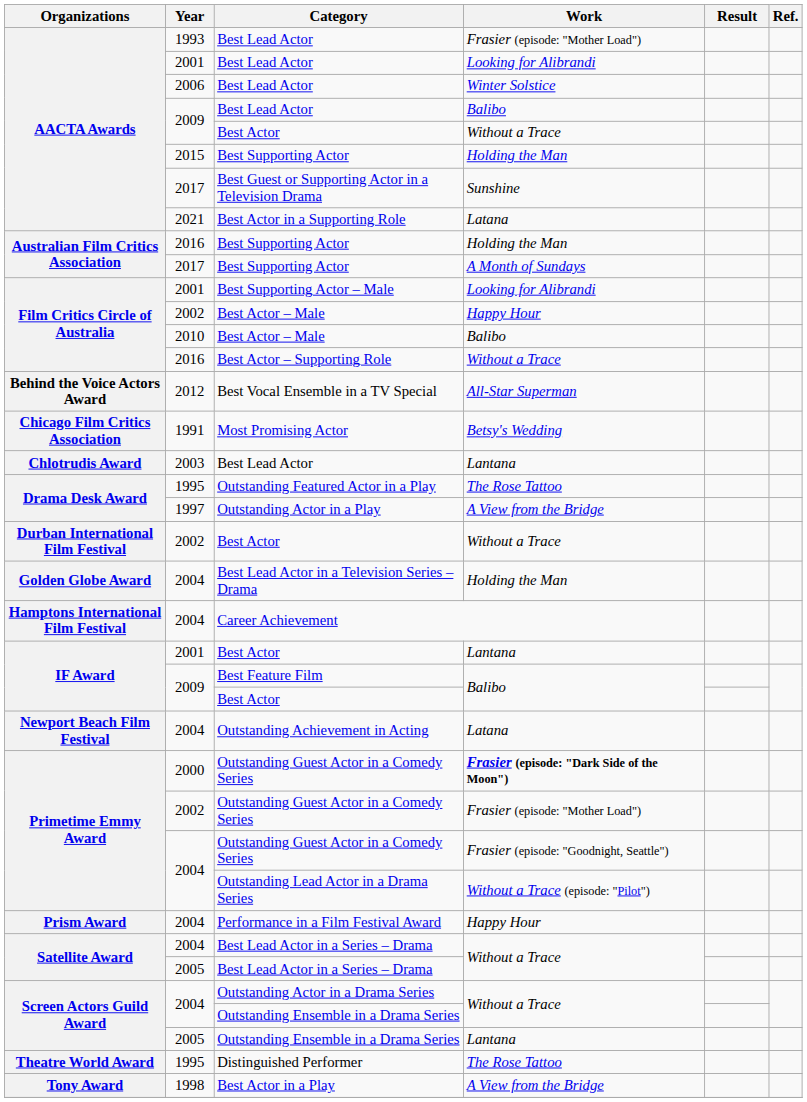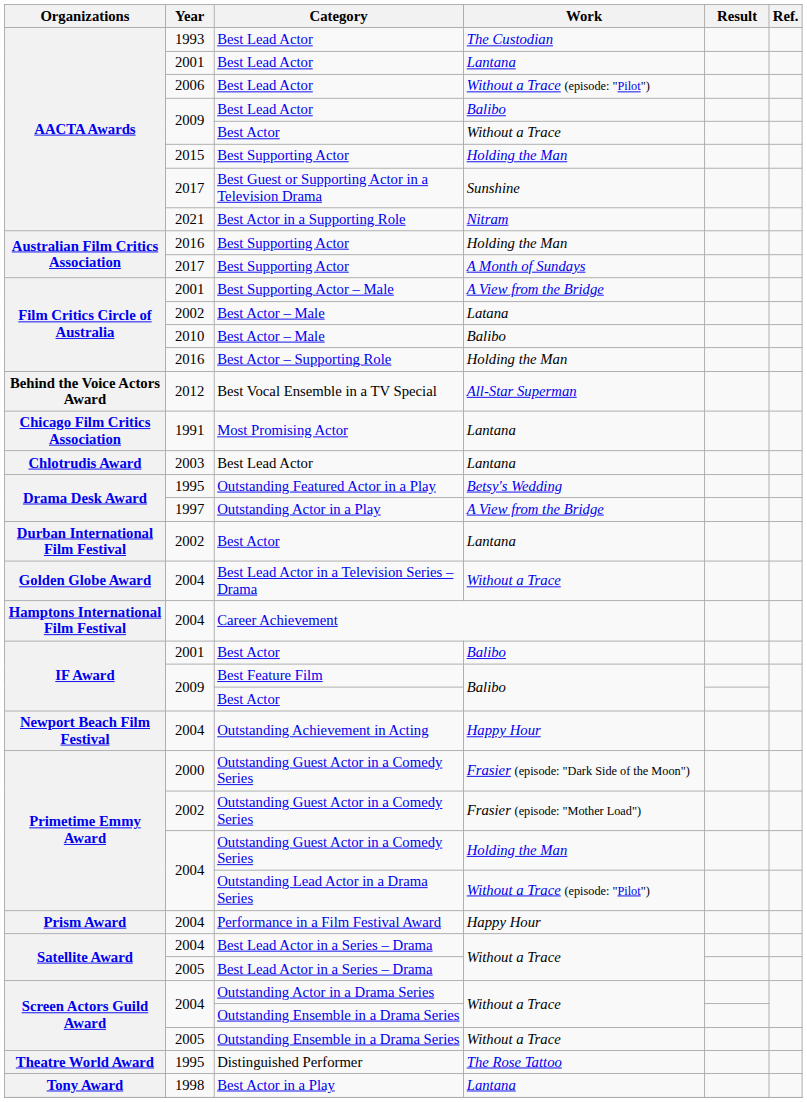 <table class="wikitable sortable plainrowheaders">
 <tr>
 <th scope="col" style="width:20%;">Organizations</th>
 <th scope="col" style="width:6%;">Year</th>
 <th scope="col" style="width:31%;">Category</th>
 <th scope="col" style="width:30%;">Work</th>
 <th scope="col" style="width:8%;">Result</th>
 <th scope="col" style="width:4%;" class="unsortable">Ref.</th>
 </tr>
 <tr>
 <th rowspan="8" scope="row"><a href='#'>AACTA Awards</a></th>
 <td style="text-align:center;">1993</td>
 <td><a href='#'>Best Lead Actor</a></td>
-<td><em>Frasier</em> <small> (episode: "Mother Load") </small></td>
+<td><em><a href='#'>The Custodian</a></em></td>
 <td></td>
 <td></td>
 </tr>
 <tr>
 <td style="text-align:center;">2001</td>
 <td><a href='#'>Best Lead Actor</a></td>
-<td><em><a href='#'>Looking for Alibrandi</a></em></td>
+<td><em><a href='#'>Lantana</a></em></td>
 <td></td>
 <td></td>
 </tr>
 <tr>
 <td style="text-align:center;">2006</td>
 <td><a href='#'>Best Lead Actor</a></td>
-<td><em><a href='#'>Winter Solstice</a></em></td>
+<td><em><a href='#'>Without a Trace</a></em> <small> (episode: "<a href='#'>Pilot</a>") </small></td>
 <td></td>
 <td></td>
 </tr>
 <tr>
 <td style="text-align:center;", rowspan="2">2009</td>
 <td><a href='#'>Best Lead Actor</a></td>
 <td><em><a href='#'>Balibo</a></em></td>
 <td></td>
 <td></td>
 </tr>
 <tr>
 <td><a href='#'>Best Actor</a></td>
 <td><em>Without a Trace</em></td>
 <td></td>
 <td></td>
 </tr>
 <tr>
 <td style="text-align:center;">2015</td>
 <td><a href='#'>Best Supporting Actor</a></td>
 <td><em><a href='#'>Holding the Man</a></em></td>
 <td></td>
 <td></td>
 </tr>
 <tr>
 <td style="text-align:center;", rowspan="1">2017</td>
 <td><a href='#'>Best Guest or Supporting Actor in a Television Drama</a></td>
 <td><em>Sunshine</em></td>
 <td></td>
 <td></td>
 </tr>
 <tr>
 <td style="text-align:center;">2021</td>
 <td><a href='#'>Best Actor in a Supporting Role</a></td>
-<td><em>Latana</em></td>
+<td><em><a href='#'>Nitram</a></em></td>
 <td></td>
 <td></td>
 </tr>
 <tr>
 <th rowspan="2" scope="row"><a href='#'>Australian Film Critics Association</a></th>
 <td style="text-align:center;">2016</td>
 <td><a href='#'>Best Supporting Actor</a></td>
 <td><em>Holding the Man</em></td>
 <td></td>
 <td></td>
 </tr>
 <tr>
 <td style="text-align:center;">2017</td>
 <td><a href='#'>Best Supporting Actor</a></td>
 <td><em><a href='#'>A Month of Sundays</a></em></td>
 <td></td>
 <td></td>
 </tr>
 <tr>
 <th rowspan="4" scope="row"><a href='#'>Film Critics Circle of Australia</a></th>
 <td style="text-align:center;">2001</td>
 <td><a href='#'>Best Supporting Actor – Male</a></td>
-<td><em><a href='#'>Looking for Alibrandi</a></em></td>
+<td><em><a href='#'>A View from the Bridge</a></em></td>
 <td></td>
 <td></td>
 </tr>
 <tr>
 <td style="text-align:center;">2002</td>
 <td><a href='#'>Best Actor – Male</a></td>
-<td><em><a href='#'>Happy Hour</a></em></td>
+<td><em>Latana</em></td>
 <td></td>
 <td></td>
 </tr>
 <tr>
 <td style="text-align:center;">2010</td>
 <td><a href='#'>Best Actor – Male</a></td>
 <td><em>Balibo</em></td>
 <td></td>
 <td></td>
 </tr>
 <tr>
 <td style="text-align:center;">2016</td>
 <td><a href='#'>Best Actor – Supporting Role</a></td>
-<td><em><a href='#'>Without a Trace</a></em></td>
+<td><em>Holding the Man</em></td>
 <td></td>
 <td></td>
 </tr>
 <tr>
 <th rowspan="1" scope="row">Behind the Voice Actors Award</th>
 <td style="text-align:center;">2012</td>
 <td>Best Vocal Ensemble in a TV Special</td>
 <td><em><a href='#'>All-Star Superman</a></em></td>
 <td></td>
 <td></td>
 </tr>
 <tr>
 <th rowspan="1" scope="row"><a href='#'>Chicago Film Critics Association</a></th>
 <td style="text-align:center;">1991</td>
 <td><a href='#'>Most Promising Actor</a></td>
-<td><em><a href='#'>Betsy's Wedding</a></em></td>
+<td rowspan="1"><em>Lantana</em></td>
 <td></td>
 <td></td>
 </tr>
 <tr>
 <th rowspan="1" scope="row"><a href='#'>Chlotrudis Award</a></th>
 <td style="text-align:center;">2003</td>
 <td>Best Lead Actor</td>
 <td><em>Lantana</em></td>
 <td></td>
 <td></td>
 </tr>
 <tr>
 <th rowspan="2" scope="row"><a href='#'>Drama Desk Award</a></th>
 <td style="text-align:center;">1995</td>
 <td><a href='#'>Outstanding Featured Actor in a Play</a></td>
-<td><em><a href='#'>The Rose Tattoo</a></em></td>
+<td><em><a href='#'>Betsy's Wedding</a></em></td>
 <td></td>
 <td></td>
 </tr>
 <tr>
 <td style="text-align:center;">1997</td>
 <td><a href='#'>Outstanding Actor in a Play</a></td>
 <td><em><a href='#'>A View from the Bridge</a></em></td>
 <td></td>
 <td></td>
 </tr>
 <tr>
 <th rowspan="1" scope="row"><a href='#'>Durban International Film Festival</a></th>
 <td style="text-align:center;", rowspan="1">2002</td>
 <td><a href='#'>Best Actor</a></td>
-<td><em>Without a Trace</em></td>
+<td><em>Lantana</em></td>
 <td></td>
 <td></td>
 </tr>
 <tr>
 <th rowspan="1" scope="row"><a href='#'>Golden Globe Award</a></th>
 <td style="text-align:center;">2004</td>
 <td><a href='#'>Best Lead Actor in a Television Series – Drama</a></td>
-<td><em>Holding the Man</em></td>
+<td><em><a href='#'>Without a Trace</a></em></td>
 <td></td>
 <td></td>
 </tr>
 <tr>
 <th rowspan="1" scope="row"><a href='#'>Hamptons International Film Festival</a></th>
 <td style="text-align:center;">2004</td>
 <td colspan=2><a href='#'>Career Achievement</a></td>
 <td></td>
 <td></td>
 </tr>
 <tr>
 <th rowspan="3" scope="row"><a href='#'>IF Award</a></th>
 <td style="text-align:center;">2001</td>
 <td><a href='#'>Best Actor</a></td>
-<td rowspan="1"><em>Lantana</em></td>
+<td><em><a href='#'>Balibo</a></em></td>
 <td></td>
 <td></td>
 </tr>
 <tr>
 <td style="text-align:center;", rowspan=2>2009</td>
 <td><a href='#'>Best Feature Film</a></td>
 <td rowspan=2><em>Balibo</em></td>
 <td></td>
 <td rowspan=2></td>
 </tr>
 <tr>
 <td><a href='#'>Best Actor</a></td>
 <td></td>
 </tr>
 <tr>
 <th rowspan="1" scope="row"><a href='#'>Newport Beach Film Festival</a></th>
 <td style="text-align:center;">2004</td>
 <td><a href='#'> Outstanding Achievement in Acting</a></td>
-<td><em>Latana</em></td>
+<td><em><a href='#'>Happy Hour</a></em></td>
 <td></td>
 <td></td>
 </tr>
 <tr>
 <th rowspan="4" scope="row"><a href='#'>Primetime Emmy Award</a></th>
 <td style="text-align:center;">2000</td>
 <td><a href='#'>Outstanding Guest Actor in a Comedy Series</a></td>
-<td><strong><em><a href='#'>Frasier</a></em> <small> (episode: "Dark Side of the Moon") </small></strong></td>
+<td><em><a href='#'>Frasier</a></em> <small> (episode: "Dark Side of the Moon") </small></td>
 <td></td>
 <td></td>
 </tr>
 <tr>
 <td style="text-align:center;">2002</td>
 <td><a href='#'>Outstanding Guest Actor in a Comedy Series</a></td>
 <td><em>Frasier</em> <small> (episode: "Mother Load") </small></td>
 <td></td>
 <td></td>
 </tr>
 <tr>
 <td style="text-align:center;", rowspan=2>2004</td>
 <td><a href='#'>Outstanding Guest Actor in a Comedy Series</a></td>
-<td><em>Frasier</em> <small> (episode: "Goodnight, Seattle") </small></td>
+<td><em><a href='#'>Holding the Man</a></em></td>
 <td></td>
 <td></td>
 </tr>
 <tr>
 <td><a href='#'>Outstanding Lead Actor in a Drama Series</a></td>
 <td><em><a href='#'>Without a Trace</a></em> <small> (episode: "<a href='#'>Pilot</a>") </small></td>
 <td></td>
 <td></td>
 </tr>
 <tr>
 <th rowspan="1" scope="row"><a href='#'>Prism Award</a></th>
 <td style="text-align:center;">2004</td>
 <td><a href='#'>Performance in a Film Festival Award</a></td>
 <td><em>Happy Hour</em></td>
 <td></td>
 <td></td>
 </tr>
 <tr>
 <th rowspan="2" scope="row"><a href='#'>Satellite Award</a></th>
 <td style="text-align:center;">2004</td>
 <td><a href='#'>Best Lead Actor in a Series – Drama</a></td>
 <td rowspan=2><em>Without a Trace</em></td>
 <td></td>
 <td></td>
 </tr>
 <tr>
 <td style="text-align:center;", rowspan="1">2005</td>
 <td><a href='#'>Best Lead Actor in a Series – Drama</a></td>
 <td></td>
 <td></td>
 </tr>
 <tr>
 <th rowspan="3" scope="row"><a href='#'>Screen Actors Guild Award</a></th>
 <td style="text-align:center;", rowspan=2>2004</td>
 <td><a href='#'>Outstanding Actor in a Drama Series</a></td>
 <td rowspan=2><em>Without a Trace</em></td>
 <td></td>
 <td rowspan=2></td>
 </tr>
 <tr>
 <td><a href='#'>Outstanding Ensemble in a Drama Series</a></td>
 <td></td>
 </tr>
 <tr>
 <td style="text-align:center;">2005</td>
 <td><a href='#'>Outstanding Ensemble in a Drama Series</a></td>
-<td><em>Lantana</em></td>
+<td><em>Without a Trace</em></td>
 <td></td>
 <td></td>
 </tr>
 <tr>
 <th rowspan="1" scope="row"><a href='#'>Theatre World Award</a></th>
 <td style="text-align:center;">1995</td>
 <td>Distinguished Performer</td>
 <td><em><a href='#'>The Rose Tattoo</a></em></td>
 <td></td>
 <td></td>
 </tr>
 <tr>
 <th rowspan="1" scope="row"><a href='#'>Tony Award</a></th>
 <td style="text-align:center;">1998</td>
 <td><a href='#'>Best Actor in a Play</a></td>
-<td><em><a href='#'>A View from the Bridge</a></em></td>
+<td><em><a href='#'>Lantana</a></em></td>
 <td></td>
 <td></td>
 </tr>
 <tr>
 </tr>
 </table>
